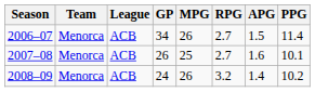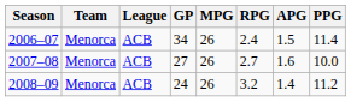 <table class="wikitable">
 <tr>
 <th>Season</th>
 <th>Team</th>
 <th>League</th>
 <th>GP</th>
 <th>MPG</th>
 <th>RPG</th>
 <th>APG</th>
 <th>PPG</th>
 </tr>
 <tr>
 <td><a href='#'>2006–07</a></td>
 <td><a href='#'>Menorca</a></td>
 <td><a href='#'>ACB</a></td>
 <td>34</td>
 <td>26</td>
-<td>2.7</td>
+<td>2.4</td>
 <td>1.5</td>
 <td>11.4</td>
 </tr>
 <tr>
 <td><a href='#'>2007–08</a></td>
 <td><a href='#'>Menorca</a></td>
 <td><a href='#'>ACB</a></td>
+<td>27</td>
 <td>26</td>
-<td>25</td>
 <td>2.7</td>
 <td>1.6</td>
-<td>10.1</td>
+<td>10.0</td>
 </tr>
 <tr>
 <td><a href='#'>2008–09</a></td>
 <td><a href='#'>Menorca</a></td>
 <td><a href='#'>ACB</a></td>
 <td>24</td>
 <td>26</td>
 <td>3.2</td>
 <td>1.4</td>
-<td>10.2</td>
+<td>11.2</td>
 </tr>
 </table>
